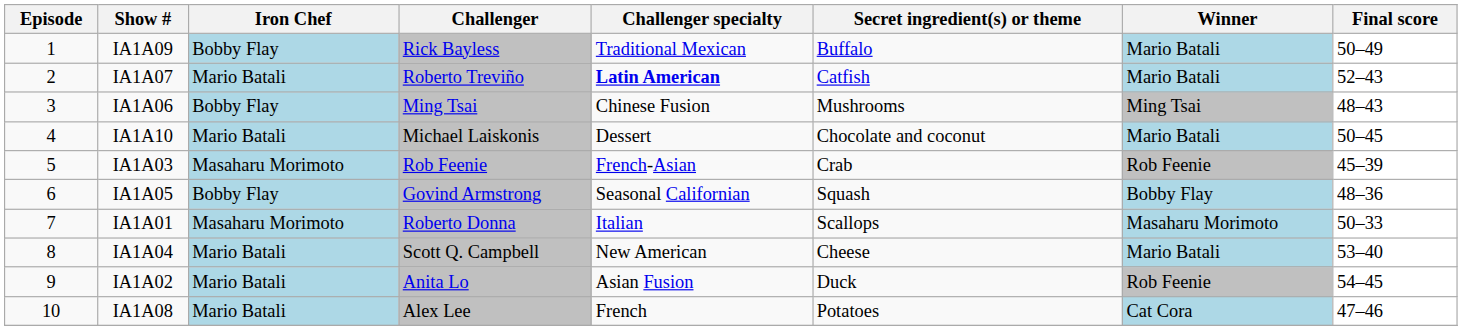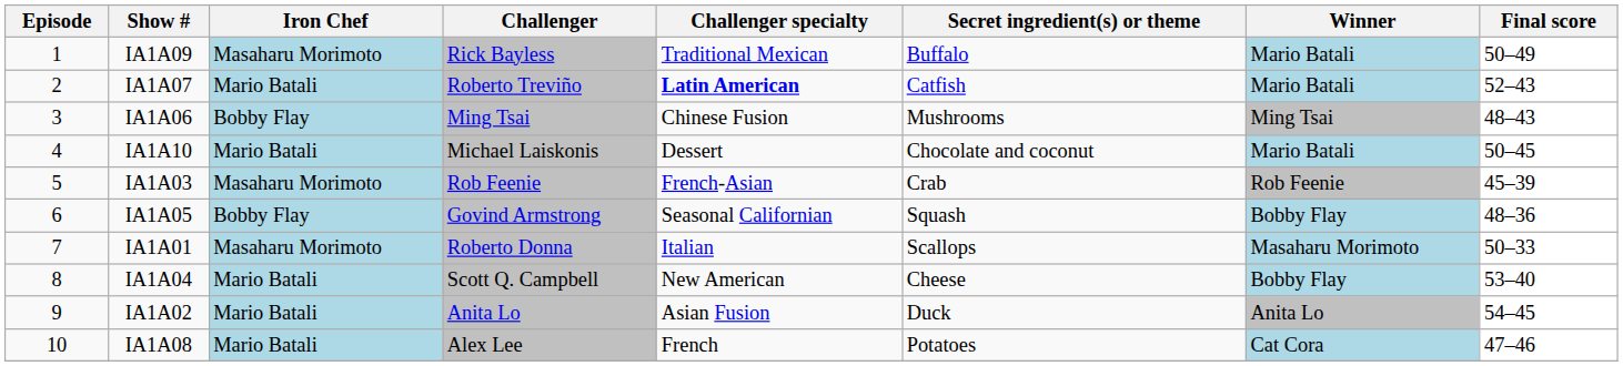 <table class="wikitable sortable" width="100%">
 <tr>
 <th><span>Episode</span></th>
 <th><span>Show #</span></th>
 <th><span>Iron Chef</span></th>
 <th><span>Challenger</span></th>
 <th><span>Challenger specialty</span></th>
 <th><span>Secret ingredient(s) or theme</span></th>
 <th><span>Winner</span></th>
 <th><span>Final score</span></th>
 </tr>
 <tr>
 <td style="text-align:center">1</td>
 <td style="text-align:center">IA1A09</td>
-<td style="background:lightblue">Bobby Flay</td>
+<td style="background:lightblue">Masaharu Morimoto</td>
 <td style="background:silver"><a href='#'>Rick Bayless</a></td>
 <td><a href='#'>Traditional Mexican</a></td>
 <td><a href='#'>Buffalo</a></td>
 <td style="background:lightblue">Mario Batali</td>
 <td style="background:white">50–49</td>
 </tr>
 <tr>
 <td style="text-align:center">2</td>
 <td style="text-align:center">IA1A07</td>
 <td style="background:lightblue">Mario Batali</td>
 <td style="background:silver"><a href='#'>Roberto Treviño</a></td>
 <td><strong><a href='#'>Latin American</a></strong></td>
 <td><a href='#'>Catfish</a></td>
 <td style="background:lightblue">Mario Batali</td>
 <td style="background:white">52–43</td>
 </tr>
 <tr>
 <td style="text-align:center">3</td>
 <td style="text-align:center">IA1A06</td>
 <td style="background:lightblue">Bobby Flay</td>
 <td style="background:silver"><a href='#'>Ming Tsai</a></td>
 <td>Chinese Fusion</td>
 <td>Mushrooms</td>
 <td style="background:silver">Ming Tsai</td>
 <td style="background:white">48–43</td>
 </tr>
 <tr>
 <td style="text-align:center">4</td>
 <td style="text-align:center">IA1A10</td>
 <td style="background:lightblue">Mario Batali</td>
 <td style="background:silver">Michael Laiskonis</td>
 <td>Dessert</td>
 <td>Chocolate and coconut</td>
 <td style="background:lightblue">Mario Batali</td>
 <td style="background:white">50–45</td>
 </tr>
 <tr>
 <td style="text-align:center">5</td>
 <td style="text-align:center">IA1A03</td>
 <td style="background:lightblue">Masaharu Morimoto</td>
 <td style="background:silver"><a href='#'>Rob Feenie</a></td>
 <td><a href='#'>French</a>-<a href='#'>Asian</a></td>
 <td>Crab</td>
 <td style="background:silver">Rob Feenie</td>
 <td style="background:white">45–39</td>
 </tr>
 <tr>
 <td style="text-align:center">6</td>
 <td style="text-align:center">IA1A05</td>
 <td style="background:lightblue">Bobby Flay</td>
 <td style="background:silver"><a href='#'>Govind Armstrong</a></td>
 <td>Seasonal <a href='#'>Californian</a></td>
 <td>Squash</td>
 <td style="background:lightblue">Bobby Flay</td>
 <td style="background:white">48–36</td>
 </tr>
 <tr>
 <td style="text-align:center">7</td>
 <td style="text-align:center">IA1A01</td>
 <td style="background:lightblue">Masaharu Morimoto</td>
 <td style="background:silver"><a href='#'>Roberto Donna</a></td>
 <td><a href='#'>Italian</a></td>
 <td>Scallops</td>
 <td style="background:lightblue">Masaharu Morimoto</td>
 <td style="background:white">50–33</td>
 </tr>
 <tr>
 <td style="text-align:center">8</td>
 <td style="text-align:center">IA1A04</td>
 <td style="background:lightblue">Mario Batali</td>
 <td style="background:silver">Scott Q. Campbell</td>
 <td>New American</td>
 <td>Cheese</td>
-<td style="background:lightblue">Mario Batali</td>
+<td style="background:lightblue">Bobby Flay</td>
 <td style="background:white">53–40</td>
 </tr>
 <tr>
 <td style="text-align:center">9</td>
 <td style="text-align:center">IA1A02</td>
 <td style="background:lightblue">Mario Batali</td>
 <td style="background:silver"><a href='#'>Anita Lo</a></td>
 <td>Asian <a href='#'>Fusion</a></td>
 <td>Duck</td>
-<td style="background:silver">Rob Feenie</td>
+<td style="background:silver">Anita Lo</td>
 <td style="background:white">54–45</td>
 </tr>
 <tr>
 <td style="text-align:center">10</td>
 <td style="text-align:center">IA1A08</td>
 <td style="background:lightblue">Mario Batali</td>
 <td style="background:silver">Alex Lee</td>
 <td>French</td>
 <td>Potatoes</td>
 <td style="background:lightblue">Cat Cora</td>
 <td style="background:white">47–46</td>
 </tr>
 <tr>
 </tr>
 </table>
